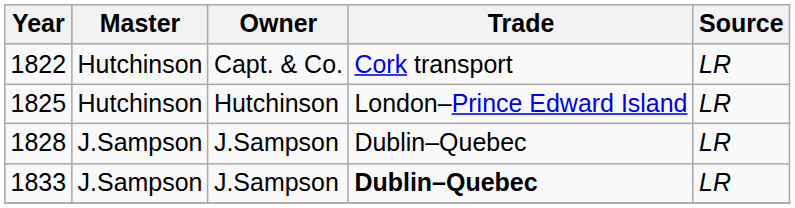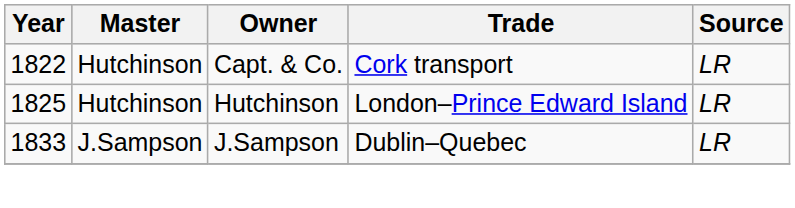 <table class="sortable wikitable">
 <tr>
 <th>Year</th>
 <th>Master</th>
 <th>Owner</th>
 <th>Trade</th>
 <th>Source</th>
 </tr>
 <tr>
 <td>1822</td>
 <td>Hutchinson</td>
 <td>Capt. & Co.</td>
 <td><a href='#'>Cork</a> transport</td>
 <td><em>LR</em></td>
 </tr>
 <tr>
 <td>1825</td>
 <td>Hutchinson</td>
 <td>Hutchinson</td>
 <td>London–<a href='#'>Prince Edward Island</a></td>
 <td><em>LR</em></td>
 </tr>
 <tr>
-<td>1828</td>
+<td>1833</td>
 <td>J.Sampson</td>
 <td>J.Sampson</td>
 <td>Dublin–Quebec</td>
 <td><em>LR</em></td>
 </tr>
 <tr>
-<td>1833</td>
-<td>J.Sampson</td>
-<td>J.Sampson</td>
-<td><strong>Dublin–Quebec</strong></td>
-<td><em>LR</em></td>
-</tr>
-<tr>
 </tr>
 </table>
